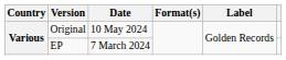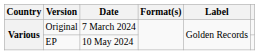 <table class="wikitable plainrowheaders">
 <tr>
 <th scope="col">Country</th>
 <th scope="col">Version</th>
 <th scope="col">Date</th>
 <th scope="col">Format(s)</th>
 <th scope="col">Label</th>
 <th scope="col"></th>
 </tr>
 <tr>
 <th scope="row" rowspan="2">Various</th>
 <td>Original</td>
-<td>10 May 2024</td>
+<td>7 March 2024</td>
 <td rowspan="2"></td>
 <td rowspan="2">Golden Records</td>
 <td align="center"></td>
 </tr>
 <tr>
 <td>EP</td>
-<td>7 March 2024</td>
+<td>10 May 2024</td>
 <td align="center"></td>
 </tr>
 </table>
